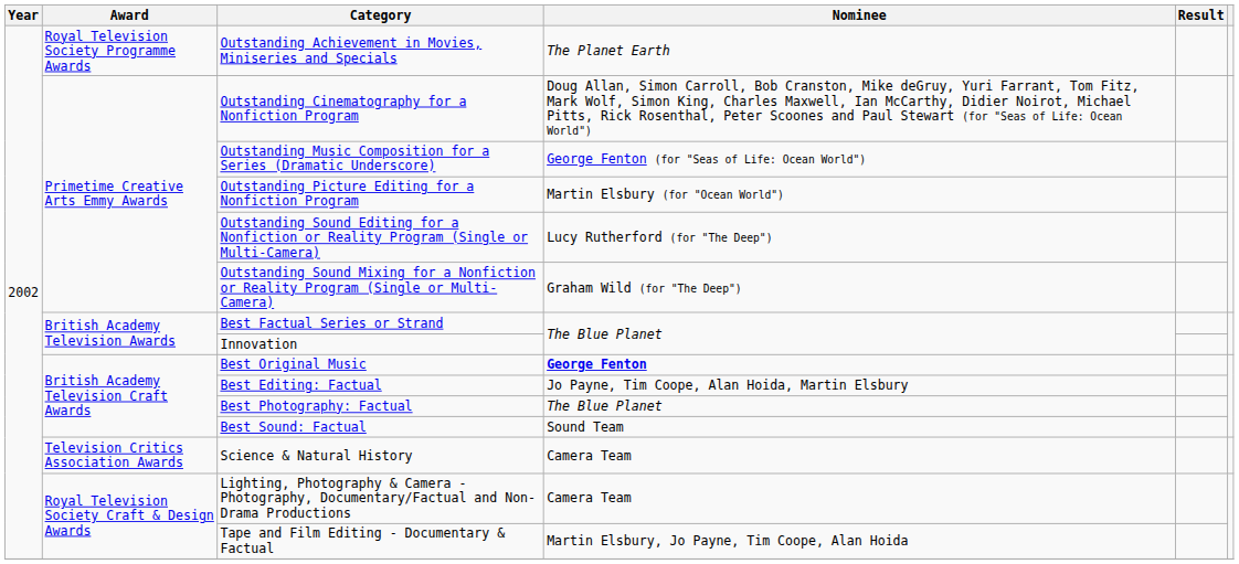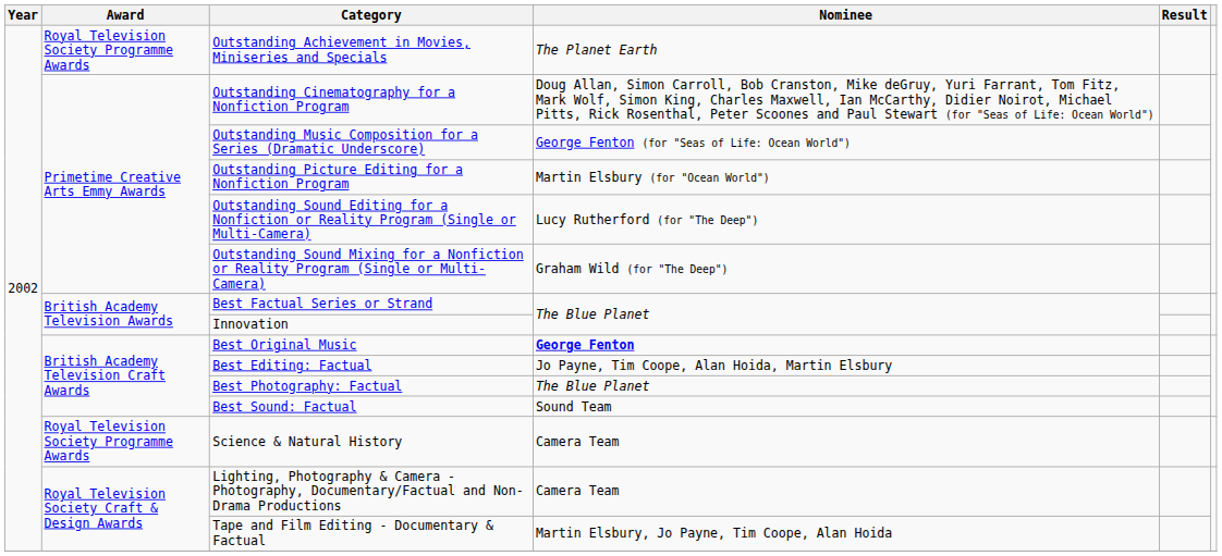 <table class="wikitable sortable">
 <tr>
 <th>Year</th>
 <th>Award</th>
 <th>Category</th>
 <th>Nominee</th>
 <th>Result</th>
 <th class="unsortable"></th>
 </tr>
 <tr>
 <td rowspan=15>2002</td>
 <td><a href='#'>Royal Television Society Programme Awards</a></td>
 <td><a href='#'>Outstanding Achievement in Movies, Miniseries and Specials</a></td>
 <td><em>The Planet Earth</em></td>
 <td></td>
 <td rowspan=1></td>
 </tr>
 <tr>
 <td rowspan=5><a href='#'>Primetime Creative Arts Emmy Awards</a></td>
 <td><a href='#'>Outstanding Cinematography for a Nonfiction Program</a></td>
 <td>Doug Allan, Simon Carroll, Bob Cranston, Mike deGruy, Yuri Farrant, Tom Fitz, Mark Wolf, Simon King, Charles Maxwell, Ian McCarthy, Didier Noirot, Michael Pitts, Rick Rosenthal, Peter Scoones and Paul Stewart <small>(for "Seas of Life: Ocean World")</small></td>
 <td></td>
 <td rowspan=5></td>
 </tr>
 <tr>
 <td><a href='#'>Outstanding Music Composition for a Series (Dramatic Underscore)</a></td>
 <td><a href='#'>George Fenton</a> <small>(for "Seas of Life: Ocean World")</small></td>
 <td></td>
 </tr>
 <tr>
 <td><a href='#'>Outstanding Picture Editing for a Nonfiction Program</a></td>
 <td>Martin Elsbury <small>(for "Ocean World")</small></td>
 <td></td>
 </tr>
 <tr>
 <td><a href='#'>Outstanding Sound Editing for a Nonfiction or Reality Program (Single or Multi-Camera)</a></td>
 <td>Lucy Rutherford <small>(for "The Deep")</small></td>
 <td></td>
 </tr>
 <tr>
 <td><a href='#'>Outstanding Sound Mixing for a Nonfiction or Reality Program (Single or Multi-Camera)</a></td>
 <td>Graham Wild <small>(for "The Deep")</small></td>
 <td></td>
 </tr>
 <tr>
 <td rowspan=2><a href='#'>British Academy Television Awards</a></td>
 <td><a href='#'>Best Factual Series or Strand</a></td>
 <td rowspan="2"><em>The Blue Planet</em></td>
 <td></td>
 <td rowspan=2></td>
 </tr>
 <tr>
 <td>Innovation</td>
 <td></td>
 </tr>
 <tr>
 <td rowspan=4><a href='#'>British Academy Television Craft Awards</a></td>
 <td><a href='#'>Best Original Music</a></td>
 <td><strong><a href='#'>George Fenton</a></strong></td>
 <td></td>
 <td rowspan=4></td>
 </tr>
 <tr>
 <td><a href='#'>Best Editing: Factual</a></td>
 <td>Jo Payne, Tim Coope, Alan Hoida, Martin Elsbury</td>
 <td></td>
 </tr>
 <tr>
 <td><a href='#'>Best Photography: Factual</a></td>
 <td><em>The Blue Planet</em></td>
 <td></td>
 </tr>
 <tr>
 <td><a href='#'>Best Sound: Factual</a></td>
 <td>Sound Team</td>
 <td></td>
 </tr>
 <tr>
-<td rowspan=1><a href='#'>Television Critics Association Awards</a></td>
+<td><a href='#'>Royal Television Society Programme Awards</a></td>
 <td>Science & Natural History</td>
 <td>Camera Team</td>
 <td></td>
 <td></td>
 </tr>
 <tr>
 <td rowspan="2"><a href='#'>Royal Television Society Craft & Design Awards</a></td>
 <td>Lighting, Photography & Camera - Photography, Documentary/Factual and Non-Drama Productions</td>
 <td>Camera Team</td>
 <td></td>
 <td rowspan="2"></td>
 </tr>
 <tr>
 <td>Tape and Film Editing - Documentary & Factual</td>
 <td>Martin Elsbury, Jo Payne, Tim Coope, Alan Hoida</td>
 <td></td>
 </tr>
 <tr>
 </tr>
 </table>
